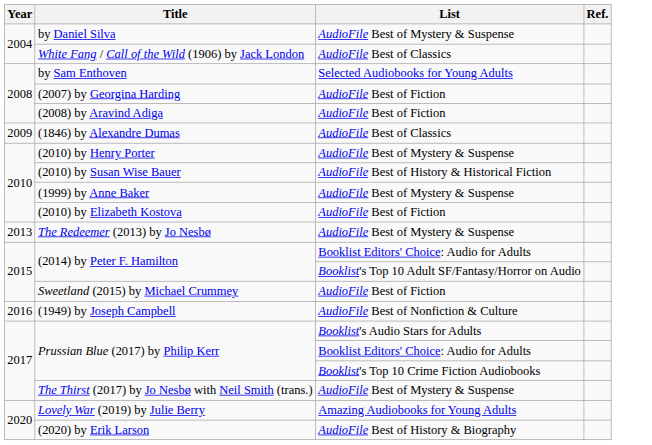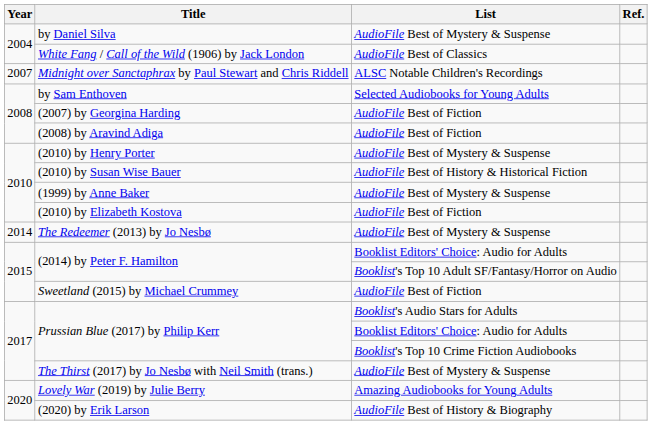 <table class="wikitable sortable mw-collapsible">
 <tr>
 <th>Year</th>
 <th>Title</th>
 <th>List</th>
 <th>Ref.</th>
 </tr>
 <tr>
 <td rowspan="2">2004</td>
 <td><em></em> by <a href='#'>Daniel Silva</a></td>
 <td><em><a href='#'>AudioFile</a></em> Best of Mystery & Suspense</td>
 <td></td>
 </tr>
 <tr>
 <td><em><a href='#'>White Fang</a></em> / <em><a href='#'>Call of the Wild</a></em> (1906) by <a href='#'>Jack London</a></td>
 <td><em><a href='#'>AudioFile</a></em> Best of Classics</td>
 <td></td>
 </tr>
 <tr>
+<td>2007</td>
+<td><em><a href='#'>Midnight over Sanctaphrax</a></em> by <a href='#'>Paul Stewart</a> and <a href='#'>Chris Riddell</a></td>
+<td><a href='#'>ALSC</a> Notable Children's Recordings</td>
+<td></td>
+</tr>
+<tr>
 <td rowspan="3">2008</td>
 <td><em></em> by <a href='#'>Sam Enthoven</a></td>
 <td><a href='#'>Selected Audiobooks for Young Adults</a></td>
 <td></td>
 </tr>
 <tr>
 <td><em></em> (2007) by <a href='#'>Georgina Harding</a></td>
 <td><em><a href='#'>AudioFile</a></em> Best of Fiction</td>
 <td></td>
 </tr>
 <tr>
 <td><em></em> (2008) by <a href='#'>Aravind Adiga</a></td>
 <td><em><a href='#'>AudioFile</a></em> Best of Fiction</td>
-<td></td>
-</tr>
-<tr>
-<td>2009</td>
-<td><em></em>(1846) by <a href='#'>Alexandre Dumas</a></td>
-<td><em><a href='#'>AudioFile</a></em> Best of Classics</td>
 <td></td>
 </tr>
 <tr>
 <td rowspan="4">2010</td>
 <td><em></em> (2010) by <a href='#'>Henry Porter</a></td>
 <td><em><a href='#'>AudioFile</a></em> Best of Mystery & Suspense</td>
 <td></td>
 </tr>
 <tr>
 <td><em></em>(2010) by <a href='#'>Susan Wise Bauer</a></td>
 <td><em><a href='#'>AudioFile</a></em> Best of History & Historical Fiction</td>
 <td></td>
 </tr>
 <tr>
 <td><em></em> (1999) by <a href='#'>Anne Baker</a></td>
 <td><em><a href='#'>AudioFile</a></em> Best of Mystery & Suspense</td>
 <td></td>
 </tr>
 <tr>
 <td><em></em> (2010) by <a href='#'>Elizabeth Kostova</a></td>
 <td><em><a href='#'>AudioFile</a></em> Best of Fiction</td>
 <td></td>
 </tr>
 <tr>
-<td>2013</td>
+<td>2014</td>
 <td><em><a href='#'>The Redeemer</a></em> (2013) by <a href='#'>Jo Nesbø</a></td>
 <td><em><a href='#'>AudioFile</a></em> Best of Mystery & Suspense</td>
 <td></td>
 </tr>
 <tr>
 <td rowspan="3">2015</td>
 <td rowspan="2"><em></em> (2014) by <a href='#'>Peter F. Hamilton</a></td>
 <td><a href='#'>Booklist Editors' Choice</a>: Audio for Adults</td>
 <td></td>
 </tr>
 <tr>
 <td><em><a href='#'>Booklist</a></em>'s Top 10 Adult SF/Fantasy/Horror on Audio</td>
 <td></td>
 </tr>
 <tr>
 <td><em>Sweetland</em> (2015) by <a href='#'>Michael Crummey</a></td>
 <td><em><a href='#'>AudioFile</a></em> Best of Fiction</td>
-<td></td>
-</tr>
-<tr>
-<td>2016</td>
-<td><em></em> (1949) by <a href='#'>Joseph Campbell</a></td>
-<td><em><a href='#'>AudioFile</a></em> Best of Nonfiction & Culture</td>
 <td></td>
 </tr>
 <tr>
 <td rowspan="4">2017</td>
 <td rowspan="3"><em>Prussian Blue</em> (2017) by <a href='#'>Philip Kerr</a></td>
 <td><em><a href='#'>Booklist</a></em>'s Audio Stars for Adults</td>
 <td></td>
 </tr>
 <tr>
 <td><a href='#'>Booklist Editors' Choice</a>: Audio for Adults</td>
 <td></td>
 </tr>
 <tr>
 <td><em><a href='#'>Booklist</a></em>'s Top 10 Crime Fiction Audiobooks</td>
 <td></td>
 </tr>
 <tr>
 <td><em><a href='#'>The Thirst</a></em> (2017) by <a href='#'>Jo Nesbø</a> with <a href='#'>Neil Smith</a> (trans.)</td>
 <td><em><a href='#'>AudioFile</a></em> Best of Mystery & Suspense</td>
 <td></td>
 </tr>
 <tr>
 <td rowspan="2">2020</td>
 <td><em><a href='#'>Lovely War</a></em> (2019) by <a href='#'>Julie Berry</a></td>
 <td><a href='#'>Amazing Audiobooks for Young Adults</a></td>
 <td></td>
 </tr>
 <tr>
 <td><em></em> (2020) by <a href='#'>Erik Larson</a></td>
 <td><em><a href='#'>AudioFile</a></em> Best of History & Biography</td>
 <td></td>
 </tr>
 </table>
